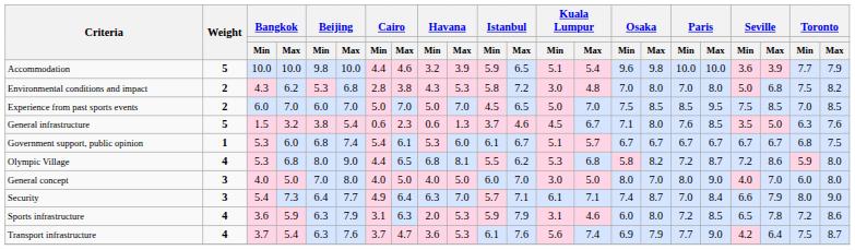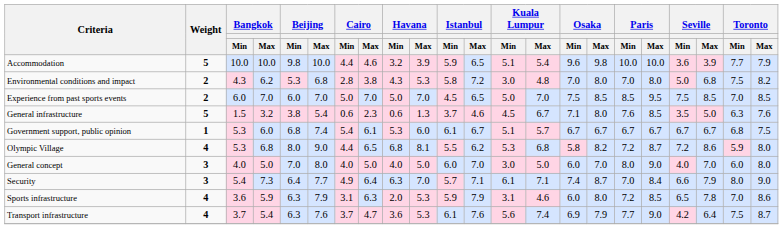 <table class="wikitable" style="margin:1em auto; width: 1090px; text-align:center; font-size:90%">
 <tr>
 <th rowspan="3">Criteria</th>
 <th width="50px" rowspan="3">Weight</th>
 <th width="70px" colspan="2" valign="bottom"><a href='#'>Bangkok</a></th>
 <th width="70px" colspan="2" valign="bottom"><a href='#'>Beijing</a></th>
 <th width="60px" colspan="2" valign="bottom"><a href='#'>Cairo</a></th>
 <th width="70px" colspan="2" valign="bottom"><a href='#'>Havana</a></th>
 <th width="70px" colspan="2" valign="bottom"><a href='#'>Istanbul</a></th>
 <th width="90px" colspan="2" valign="bottom"><a href='#'>Kuala Lumpur</a></th>
 <th width="70px" colspan="2" valign="bottom"><a href='#'>Osaka</a></th>
 <th width="70px" colspan="2" valign="bottom"><a href='#'>Paris</a></th>
 <th width="70px" colspan="2" valign="bottom"><a href='#'>Seville</a></th>
 <th width="70px" colspan="2" valign="bottom"><a href='#'>Toronto</a></th>
 </tr>
 <tr>
 <th colspan="2"></th>
 <th colspan="2"></th>
 <th colspan="2"></th>
 <th colspan="2"></th>
 <th colspan="2"></th>
 <th colspan="2"></th>
 <th colspan="2"></th>
 <th colspan="2"></th>
 <th colspan="2"></th>
 <th colspan="2"></th>
 </tr>
 <tr>
 <th width="25px"><small>Min</small></th>
 <th width="25px"><small>Max</small></th>
 <th width="25px"><small>Min</small></th>
 <th width="25px"><small>Max</small></th>
 <th width="25px"><small>Min</small></th>
 <th width="25px"><small>Max</small></th>
 <th width="25px"><small>Min</small></th>
 <th width="25px"><small>Max</small></th>
 <th width="25px"><small>Min</small></th>
 <th width="25px"><small>Max</small></th>
 <th width="25px"><small>Min</small></th>
 <th width="25px"><small>Max</small></th>
 <th width="25px"><small>Min</small></th>
 <th width="25px"><small>Max</small></th>
 <th width="25px"><small>Min</small></th>
 <th width="25px"><small>Max</small></th>
 <th width="25px"><small>Min</small></th>
 <th width="25px"><small>Max</small></th>
 <th width="25px"><small>Min</small></th>
 <th width="25px"><small>Max</small></th>
 </tr>
 <tr>
 <td align="left"><small>Accommodation</small></td>
 <td><strong>5</strong></td>
 <td style="background: #d5e5ff">10.0</td>
 <td style="background: #d5e5ff">10.0</td>
 <td style="background: #d5e5ff">9.8</td>
 <td style="background: #d5e5ff">10.0</td>
 <td style="background: #ffd5e5">4.4</td>
 <td style="background: #ffd5e5">4.6</td>
 <td style="background: #ffd5e5">3.2</td>
 <td style="background: #ffd5e5">3.9</td>
 <td style="background: #ffd5e5">5.9</td>
 <td style="background: #d5e5ff">6.5</td>
 <td style="background: #ffd5e5">5.1</td>
 <td style="background: #ffd5e5">5.4</td>
 <td style="background: #d5e5ff">9.6</td>
 <td style="background: #d5e5ff">9.8</td>
 <td style="background: #d5e5ff">10.0</td>
 <td style="background: #d5e5ff">10.0</td>
 <td style="background: #ffd5e5">3.6</td>
 <td style="background: #ffd5e5">3.9</td>
 <td style="background: #d5e5ff">7.7</td>
 <td style="background: #d5e5ff">7.9</td>
 </tr>
 <tr>
 <td align="left"><small>Environmental conditions and impact</small></td>
 <td><strong>2</strong></td>
 <td style="background: #ffd5e5">4.3</td>
 <td style="background: #d5e5ff">6.2</td>
 <td style="background: #ffd5e5">5.3</td>
 <td style="background: #d5e5ff">6.8</td>
 <td style="background: #ffd5e5">2.8</td>
 <td style="background: #ffd5e5">3.8</td>
 <td style="background: #ffd5e5">4.3</td>
 <td style="background: #ffd5e5">5.3</td>
 <td style="background: #ffd5e5">5.8</td>
 <td style="background: #d5e5ff">7.2</td>
 <td style="background: #ffd5e5">3.0</td>
 <td style="background: #ffd5e5">4.8</td>
 <td style="background: #d5e5ff">7.0</td>
 <td style="background: #d5e5ff">8.0</td>
 <td style="background: #d5e5ff">7.0</td>
 <td style="background: #d5e5ff">8.0</td>
 <td style="background: #ffd5e5">5.0</td>
 <td style="background: #d5e5ff">6.8</td>
 <td style="background: #d5e5ff">7.5</td>
 <td style="background: #d5e5ff">8.2</td>
 </tr>
 <tr>
 <td align="left"><small>Experience from past sports events</small></td>
 <td><strong>2</strong></td>
 <td style="background: #d5e5ff">6.0</td>
 <td style="background: #d5e5ff">7.0</td>
 <td style="background: #d5e5ff">6.0</td>
 <td style="background: #d5e5ff">7.0</td>
 <td style="background: #ffd5e5">5.0</td>
 <td style="background: #d5e5ff">7.0</td>
 <td style="background: #ffd5e5">5.0</td>
 <td style="background: #d5e5ff">7.0</td>
 <td style="background: #ffd5e5">4.5</td>
 <td style="background: #d5e5ff">6.5</td>
 <td style="background: #ffd5e5">5.0</td>
 <td style="background: #d5e5ff">7.0</td>
 <td style="background: #d5e5ff">7.5</td>
 <td style="background: #d5e5ff">8.5</td>
 <td style="background: #d5e5ff">8.5</td>
 <td style="background: #d5e5ff">9.5</td>
 <td style="background: #d5e5ff">7.5</td>
 <td style="background: #d5e5ff">8.5</td>
 <td style="background: #d5e5ff">7.0</td>
 <td style="background: #d5e5ff">8.5</td>
 </tr>
 <tr>
 <td align="left"><small>General infrastructure</small></td>
 <td><strong>5</strong></td>
 <td style="background: #ffd5e5">1.5</td>
 <td style="background: #ffd5e5">3.2</td>
 <td style="background: #ffd5e5">3.8</td>
 <td style="background: #ffd5e5">5.4</td>
 <td style="background: #ffd5e5">0.6</td>
 <td style="background: #ffd5e5">2.3</td>
 <td style="background: #ffd5e5">0.6</td>
 <td style="background: #ffd5e5">1.3</td>
 <td style="background: #ffd5e5">3.7</td>
 <td style="background: #ffd5e5">4.6</td>
 <td style="background: #ffd5e5">4.5</td>
 <td style="background: #d5e5ff">6.7</td>
 <td style="background: #d5e5ff">7.1</td>
 <td style="background: #d5e5ff">8.0</td>
 <td style="background: #d5e5ff">7.6</td>
 <td style="background: #d5e5ff">8.5</td>
 <td style="background: #ffd5e5">3.5</td>
 <td style="background: #ffd5e5">5.0</td>
 <td style="background: #d5e5ff">6.3</td>
 <td style="background: #d5e5ff">7.6</td>
 </tr>
 <tr>
 <td align="left"><small>Government support, public opinion</small></td>
 <td><strong>1</strong></td>
 <td style="background: #ffd5e5">5.3</td>
 <td style="background: #d5e5ff">6.0</td>
 <td style="background: #d5e5ff">6.8</td>
 <td style="background: #d5e5ff">7.4</td>
 <td style="background: #ffd5e5">5.4</td>
 <td style="background: #d5e5ff">6.1</td>
 <td style="background: #ffd5e5">5.3</td>
 <td style="background: #d5e5ff">6.0</td>
 <td style="background: #d5e5ff">6.1</td>
 <td style="background: #d5e5ff">6.7</td>
 <td style="background: #ffd5e5">5.1</td>
 <td style="background: #ffd5e5">5.7</td>
 <td style="background: #d5e5ff">6.7</td>
 <td style="background: #d5e5ff">6.7</td>
 <td style="background: #d5e5ff">6.7</td>
 <td style="background: #d5e5ff">6.7</td>
 <td style="background: #d5e5ff">6.7</td>
 <td style="background: #d5e5ff">6.7</td>
 <td style="background: #d5e5ff">6.8</td>
 <td style="background: #d5e5ff">7.5</td>
 </tr>
 <tr>
 <td align="left"><small>Olympic Village</small></td>
 <td><strong>4</strong></td>
 <td style="background: #ffd5e5">5.3</td>
 <td style="background: #d5e5ff">6.8</td>
 <td style="background: #d5e5ff">8.0</td>
 <td style="background: #d5e5ff">9.0</td>
 <td style="background: #ffd5e5">4.4</td>
 <td style="background: #d5e5ff">6.5</td>
 <td style="background: #d5e5ff">6.8</td>
 <td style="background: #d5e5ff">8.1</td>
 <td style="background: #ffd5e5">5.5</td>
 <td style="background: #d5e5ff">6.2</td>
 <td style="background: #ffd5e5">5.3</td>
 <td style="background: #d5e5ff">6.8</td>
 <td style="background: #ffd5e5">5.8</td>
 <td style="background: #d5e5ff">8.2</td>
 <td style="background: #d5e5ff">7.2</td>
 <td style="background: #d5e5ff">8.7</td>
 <td style="background: #d5e5ff">7.2</td>
 <td style="background: #d5e5ff">8.6</td>
 <td style="background: #ffd5e5">5.9</td>
 <td style="background: #d5e5ff">8.0</td>
 </tr>
 <tr>
 <td align="left"><small>General concept</small></td>
 <td><strong>3</strong></td>
 <td style="background: #ffd5e5">4.0</td>
 <td style="background: #ffd5e5">5.0</td>
 <td style="background: #d5e5ff">7.0</td>
 <td style="background: #d5e5ff">8.0</td>
 <td style="background: #ffd5e5">4.0</td>
 <td style="background: #ffd5e5">5.0</td>
 <td style="background: #ffd5e5">4.0</td>
 <td style="background: #ffd5e5">5.0</td>
 <td style="background: #d5e5ff">6.0</td>
 <td style="background: #d5e5ff">7.0</td>
 <td style="background: #ffd5e5">3.0</td>
 <td style="background: #ffd5e5">5.0</td>
-<td style="background: #d5e5ff">8.0</td>
+<td style="background: #d5e5ff">6.0</td>
 <td style="background: #d5e5ff">7.0</td>
 <td style="background: #d5e5ff">8.0</td>
 <td style="background: #d5e5ff">9.0</td>
 <td style="background: #ffd5e5">4.0</td>
 <td style="background: #d5e5ff">7.0</td>
 <td style="background: #d5e5ff">6.0</td>
 <td style="background: #d5e5ff">8.0</td>
 </tr>
 <tr>
 <td align="left"><small>Security</small></td>
 <td><strong>3</strong></td>
 <td style="background: #ffd5e5">5.4</td>
 <td style="background: #d5e5ff">7.3</td>
 <td style="background: #d5e5ff">6.4</td>
 <td style="background: #d5e5ff">7.7</td>
 <td style="background: #ffd5e5">4.9</td>
 <td style="background: #d5e5ff">6.4</td>
 <td style="background: #d5e5ff">6.3</td>
 <td style="background: #d5e5ff">7.0</td>
 <td style="background: #ffd5e5">5.7</td>
 <td style="background: #d5e5ff">7.1</td>
 <td style="background: #d5e5ff">6.1</td>
 <td style="background: #d5e5ff">7.1</td>
 <td style="background: #d5e5ff">7.4</td>
 <td style="background: #d5e5ff">8.7</td>
 <td style="background: #d5e5ff">7.0</td>
 <td style="background: #d5e5ff">8.4</td>
 <td style="background: #d5e5ff">6.6</td>
 <td style="background: #d5e5ff">7.9</td>
 <td style="background: #d5e5ff">8.0</td>
 <td style="background: #d5e5ff">9.0</td>
 </tr>
 <tr>
 <td align="left"><small>Sports infrastructure</small></td>
 <td><strong>4</strong></td>
 <td style="background: #ffd5e5">3.6</td>
 <td style="background: #ffd5e5">5.9</td>
 <td style="background: #d5e5ff">6.3</td>
 <td style="background: #d5e5ff">7.9</td>
 <td style="background: #ffd5e5">3.1</td>
 <td style="background: #d5e5ff">6.3</td>
 <td style="background: #ffd5e5">2.0</td>
 <td style="background: #ffd5e5">5.3</td>
 <td style="background: #ffd5e5">5.9</td>
 <td style="background: #d5e5ff">7.9</td>
 <td style="background: #ffd5e5">3.1</td>
 <td style="background: #ffd5e5">4.6</td>
 <td style="background: #d5e5ff">6.0</td>
 <td style="background: #d5e5ff">8.0</td>
 <td style="background: #d5e5ff">7.2</td>
 <td style="background: #d5e5ff">8.5</td>
 <td style="background: #d5e5ff">6.5</td>
 <td style="background: #d5e5ff">7.8</td>
-<td style="background: #d5e5ff">7.2</td>
+<td style="background: #d5e5ff">7.0</td>
 <td style="background: #d5e5ff">8.6</td>
 </tr>
 <tr>
 <td align="left"><small>Transport infrastructure</small></td>
 <td><strong>4</strong></td>
 <td style="background: #ffd5e5">3.7</td>
 <td style="background: #ffd5e5">5.4</td>
 <td style="background: #d5e5ff">6.3</td>
 <td style="background: #d5e5ff">7.6</td>
 <td style="background: #ffd5e5">3.7</td>
 <td style="background: #ffd5e5">4.7</td>
 <td style="background: #ffd5e5">3.6</td>
 <td style="background: #ffd5e5">5.3</td>
 <td style="background: #d5e5ff">6.1</td>
 <td style="background: #d5e5ff">7.6</td>
 <td style="background: #ffd5e5">5.6</td>
 <td style="background: #d5e5ff">7.4</td>
 <td style="background: #d5e5ff">6.9</td>
 <td style="background: #d5e5ff">7.9</td>
 <td style="background: #d5e5ff">7.7</td>
 <td style="background: #d5e5ff">9.0</td>
 <td style="background: #ffd5e5">4.2</td>
 <td style="background: #d5e5ff">6.4</td>
 <td style="background: #d5e5ff">7.5</td>
 <td style="background: #d5e5ff">8.7</td>
 </tr>
 <tr>
 </tr>
 </table>
